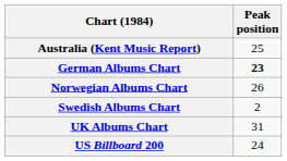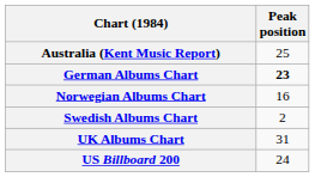 <table class="wikitable plainrowheaders sortable">
 <tr>
 <th scope="col" style="width:18em;">Chart (1984)</th>
 <th scope="col">Peak<br>position</th>
 </tr>
 <tr>
 <th scope="row">Australia (<a href='#'>Kent Music Report</a>)</th>
 <td align="center">25</td>
 </tr>
 <tr>
 <th scope="row"><a href='#'>German Albums Chart</a></th>
 <td style="text-align:center;"><strong>23</strong></td>
 </tr>
 <tr>
 <th scope="row"><a href='#'>Norwegian Albums Chart</a></th>
-<td style="text-align:center;">26</td>
+<td style="text-align:center;">16</td>
 </tr>
 <tr>
 <th scope="row"><a href='#'>Swedish Albums Chart</a></th>
 <td style="text-align:center;">2</td>
 </tr>
 <tr>
 <th scope="row"><a href='#'>UK Albums Chart</a></th>
 <td style="text-align:center;">31</td>
 </tr>
 <tr>
 <th scope="row"><a href='#'>US <em>Billboard</em> 200</a></th>
 <td style="text-align:center;">24</td>
 </tr>
 </table>
